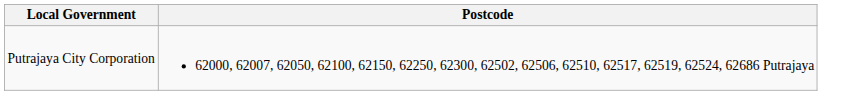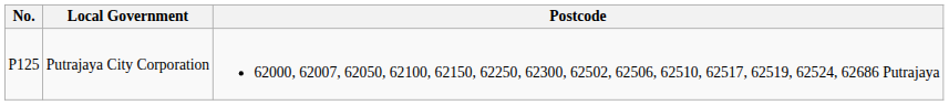 <table class="wikitable">
 <tr>
+<th>No.</th>
 <th>Local Government</th>
 <th>Postcode</th>
 </tr>
 <tr>
+<td>P125</td>
 <td>Putrajaya City Corporation</td>
 <td><br><ul><li>62000, 62007, 62050, 62100, 62150, 62250, 62300, 62502, 62506, 62510, 62517, 62519, 62524, 62686 Putrajaya</li></ul></td>
 </tr>
 </table>
